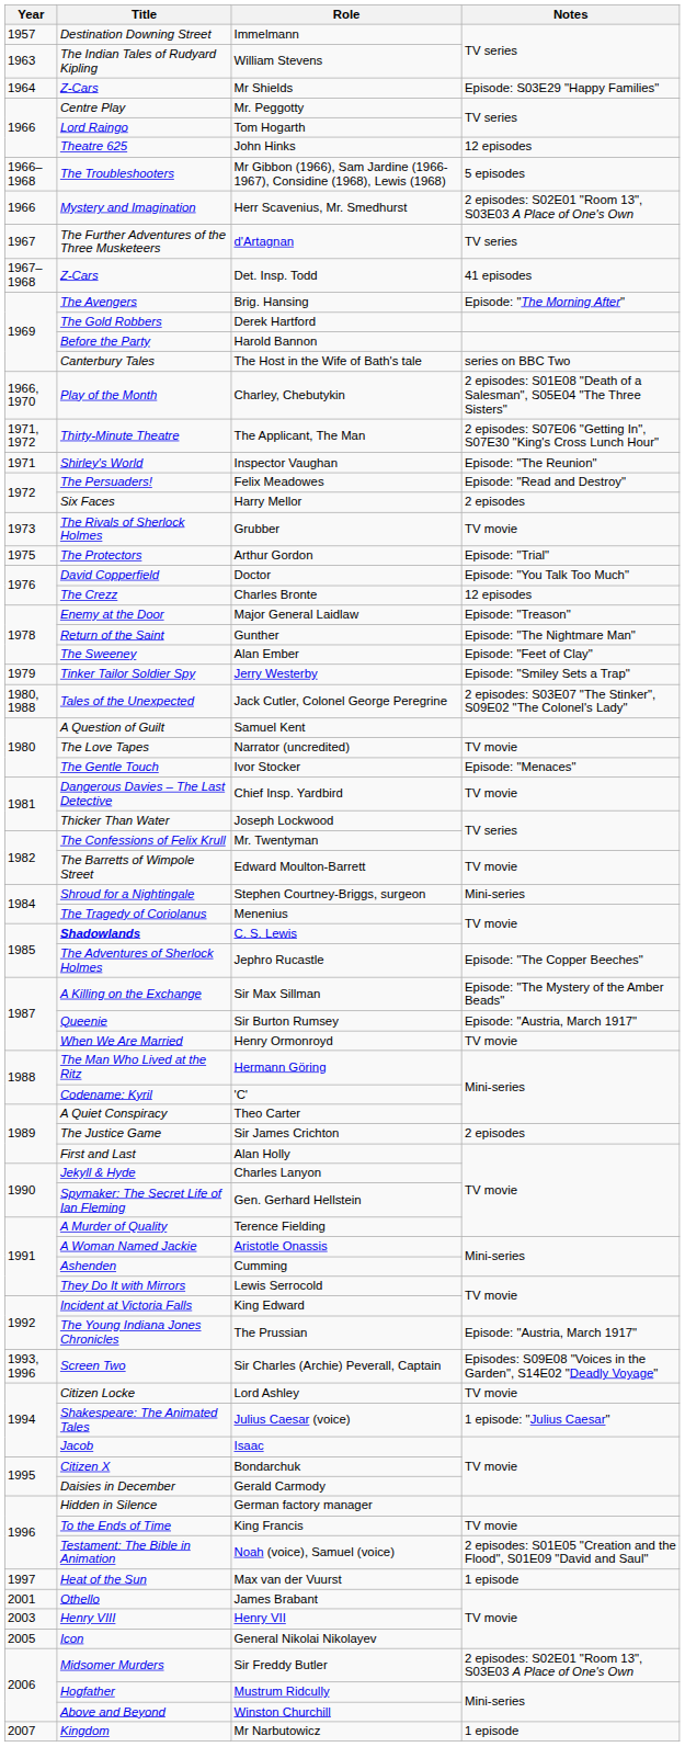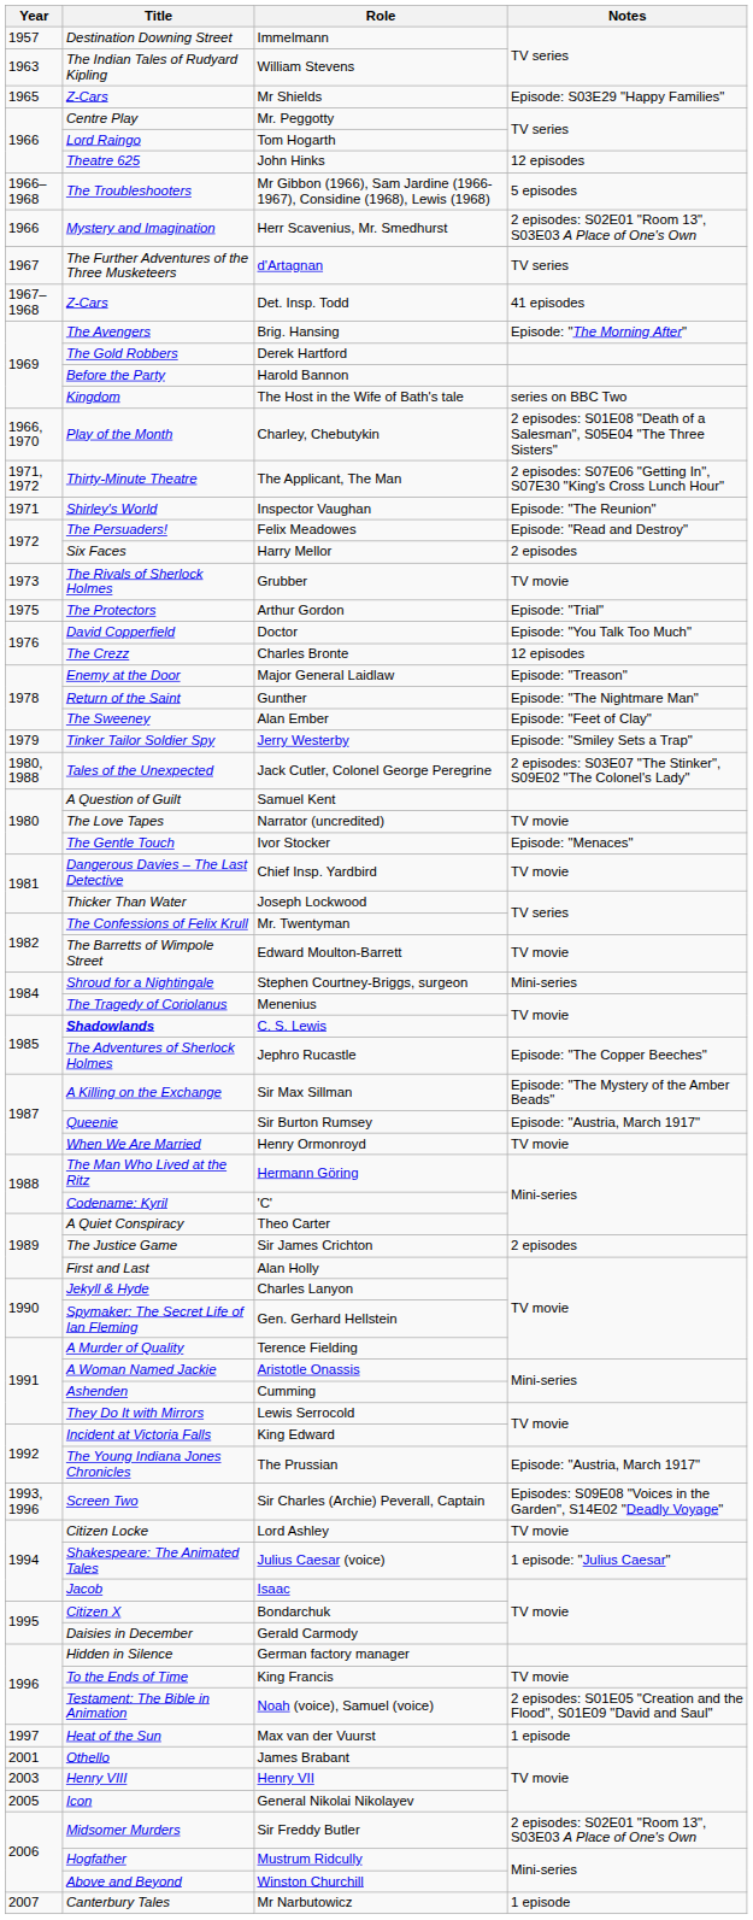 <table class="wikitable sortable">
 <tr>
 <th>Year</th>
 <th>Title</th>
 <th>Role</th>
 <th class="unsortable">Notes</th>
 </tr>
 <tr>
 <td>1957</td>
 <td><em>Destination Downing Street</em></td>
 <td>Immelmann</td>
 <td rowspan="2">TV series</td>
 </tr>
 <tr>
 <td>1963</td>
 <td data-sort-value="Indian Tales of Rudyard Kipling, The"><em>The Indian Tales of Rudyard Kipling</em></td>
 <td>William Stevens</td>
 </tr>
 <tr>
-<td>1964</td>
+<td>1965</td>
 <td><em><a href='#'>Z-Cars</a></em></td>
 <td>Mr Shields</td>
 <td>Episode: S03E29 "Happy Families"</td>
 </tr>
 <tr>
 <td rowspan="3">1966</td>
 <td><em>Centre Play</em></td>
 <td>Mr. Peggotty</td>
 <td rowspan="2">TV series</td>
 </tr>
 <tr>
 <td><em><a href='#'>Lord Raingo</a></em></td>
 <td>Tom Hogarth</td>
 </tr>
 <tr>
 <td><em><a href='#'>Theatre 625</a></em></td>
 <td>John Hinks</td>
 <td>12 episodes</td>
 </tr>
 <tr>
 <td>1966–1968</td>
 <td data-sort-value="Troubleshooters, The"><em><a href='#'>The Troubleshooters</a></em></td>
 <td>Mr Gibbon (1966), Sam Jardine (1966-1967), Considine (1968), Lewis (1968)</td>
 <td>5 episodes</td>
 </tr>
 <tr>
 <td>1966</td>
 <td><em><a href='#'>Mystery and Imagination</a></em></td>
 <td>Herr Scavenius, Mr. Smedhurst</td>
 <td>2 episodes: S02E01 "Room 13", S03E03 <em>A Place of One's Own</em></td>
 </tr>
 <tr>
 <td>1967</td>
 <td data-sort-value="Further Adventures of the Three Musketeers, The"><em>The Further Adventures of the Three Musketeers</em></td>
 <td><a href='#'>d'Artagnan</a></td>
 <td>TV series</td>
 </tr>
 <tr>
 <td>1967–1968</td>
 <td><em><a href='#'>Z-Cars</a></em></td>
 <td>Det. Insp. Todd</td>
 <td>41 episodes</td>
 </tr>
 <tr>
 <td rowspan="4">1969</td>
 <td data-sort-value="Avengers, The"><em><a href='#'>The Avengers</a></em></td>
 <td>Brig. Hansing</td>
 <td>Episode: "<em><a href='#'>The Morning After</a></em>"</td>
 </tr>
 <tr>
 <td data-sort-value="Gold Robbers, The"><em><a href='#'>The Gold Robbers</a></em></td>
 <td>Derek Hartford</td>
 <td></td>
 </tr>
 <tr>
 <td><em><a href='#'>Before the Party</a></em></td>
 <td>Harold Bannon</td>
 <td></td>
 </tr>
 <tr>
-<td><em>Canterbury Tales</em></td>
+<td><em><a href='#'>Kingdom</a></em></td>
 <td>The Host in the Wife of Bath's tale</td>
 <td>series on BBC Two</td>
 </tr>
 <tr>
 <td>1966, 1970</td>
 <td><em><a href='#'>Play of the Month</a></em></td>
 <td>Charley, Chebutykin</td>
 <td>2 episodes: S01E08 "Death of a Salesman", S05E04 "The Three Sisters"</td>
 </tr>
 <tr>
 <td>1971, 1972</td>
 <td><em><a href='#'>Thirty-Minute Theatre</a></em></td>
 <td>The Applicant, The Man</td>
 <td>2 episodes: S07E06 "Getting In", S07E30 "King's Cross Lunch Hour"</td>
 </tr>
 <tr>
 <td>1971</td>
 <td><em><a href='#'>Shirley's World</a></em></td>
 <td>Inspector Vaughan</td>
 <td>Episode: "The Reunion"</td>
 </tr>
 <tr>
 <td rowspan="2">1972</td>
 <td data-sort-value="Persuaders!, The"><em><a href='#'>The Persuaders!</a></em></td>
 <td>Felix Meadowes</td>
 <td>Episode: "Read and Destroy"</td>
 </tr>
 <tr>
 <td><em>Six Faces</em></td>
 <td>Harry Mellor</td>
 <td>2 episodes</td>
 </tr>
 <tr>
 <td>1973</td>
 <td data-sort-value="Rivals of Sherlock Holmes, The"><em><a href='#'>The Rivals of Sherlock Holmes</a></em></td>
 <td>Grubber</td>
 <td>TV movie</td>
 </tr>
 <tr>
 <td>1975</td>
 <td data-sort-value="Protectors, The"><em><a href='#'>The Protectors</a></em></td>
 <td>Arthur Gordon</td>
 <td>Episode: "Trial"</td>
 </tr>
 <tr>
 <td rowspan="2">1976</td>
 <td><em><a href='#'>David Copperfield</a></em></td>
 <td>Doctor</td>
 <td>Episode: "You Talk Too Much"</td>
 </tr>
 <tr>
 <td data-sort-value="Crezz, The"><em><a href='#'>The Crezz</a></em></td>
 <td>Charles Bronte</td>
 <td>12 episodes</td>
 </tr>
 <tr>
 <td rowspan="3">1978</td>
 <td><em><a href='#'>Enemy at the Door</a></em></td>
 <td>Major General Laidlaw</td>
 <td>Episode: "Treason"</td>
 </tr>
 <tr>
 <td><em><a href='#'>Return of the Saint</a></em></td>
 <td>Gunther</td>
 <td>Episode: "The Nightmare Man"</td>
 </tr>
 <tr>
 <td data-sort-value="Sweeney, The"><em><a href='#'>The Sweeney</a></em></td>
 <td>Alan Ember</td>
 <td>Episode: "Feet of Clay"</td>
 </tr>
 <tr>
 <td>1979</td>
 <td><em><a href='#'>Tinker Tailor Soldier Spy</a></em></td>
 <td><a href='#'>Jerry Westerby</a></td>
 <td>Episode: "Smiley Sets a Trap"</td>
 </tr>
 <tr>
 <td>1980, 1988</td>
 <td><em><a href='#'>Tales of the Unexpected</a></em></td>
 <td>Jack Cutler, Colonel George Peregrine</td>
 <td>2 episodes: S03E07 "The Stinker", S09E02 "The Colonel's Lady"</td>
 </tr>
 <tr>
 <td rowspan="3">1980</td>
 <td data-sort-value="Question of Guilt, A"><em>A Question of Guilt</em></td>
 <td>Samuel Kent</td>
 <td></td>
 </tr>
 <tr>
 <td data-sort-value="Love Tapes, The"><em>The Love Tapes</em></td>
 <td>Narrator (uncredited)</td>
 <td>TV movie</td>
 </tr>
 <tr>
 <td data-sort-value="Gentle Touch, The"><em><a href='#'>The Gentle Touch</a></em></td>
 <td>Ivor Stocker</td>
 <td>Episode: "Menaces"</td>
 </tr>
 <tr>
 <td rowspan="2">1981</td>
 <td><em><a href='#'>Dangerous Davies – The Last Detective</a></em></td>
 <td>Chief Insp. Yardbird</td>
 <td>TV movie</td>
 </tr>
 <tr>
 <td><em>Thicker Than Water</em></td>
 <td>Joseph Lockwood</td>
 <td rowspan="2">TV series</td>
 </tr>
 <tr>
 <td rowspan="2">1982</td>
 <td data-sort-value="Confessions of Felix Krull, The"><em><a href='#'>The Confessions of Felix Krull</a></em></td>
 <td>Mr. Twentyman</td>
 </tr>
 <tr>
 <td data-sort-value="Barretts of Wimpole Street, The"><em>The Barretts of Wimpole Street</em></td>
 <td>Edward Moulton-Barrett</td>
 <td>TV movie</td>
 </tr>
 <tr>
 <td rowspan="2">1984</td>
 <td><em><a href='#'>Shroud for a Nightingale</a></em></td>
 <td>Stephen Courtney-Briggs, surgeon</td>
 <td>Mini-series</td>
 </tr>
 <tr>
 <td data-sort-value="Tragedy of Coriolanus, The"><em><a href='#'>The Tragedy of Coriolanus</a></em></td>
 <td>Menenius</td>
 <td rowspan="2">TV movie</td>
 </tr>
 <tr>
 <td rowspan="2">1985</td>
 <td><strong><em><a href='#'>Shadowlands</a></em></strong></td>
 <td><a href='#'>C. S. Lewis</a></td>
 </tr>
 <tr>
 <td data-sort-value="Adventures of Sherlock Holmes, The"><em><a href='#'>The Adventures of Sherlock Holmes</a></em></td>
 <td>Jephro Rucastle</td>
 <td>Episode: "The Copper Beeches"</td>
 </tr>
 <tr>
 <td rowspan="3">1987</td>
 <td data-sort-value="Killing on the Exchange, A"><em><a href='#'>A Killing on the Exchange</a></em></td>
 <td>Sir Max Sillman</td>
 <td>Episode: "The Mystery of the Amber Beads"</td>
 </tr>
 <tr>
 <td><em><a href='#'>Queenie</a></em></td>
 <td>Sir Burton Rumsey</td>
 <td>Episode: "Austria, March 1917"</td>
 </tr>
 <tr>
 <td><em><a href='#'>When We Are Married</a></em></td>
 <td>Henry Ormonroyd</td>
 <td>TV movie</td>
 </tr>
 <tr>
 <td rowspan="2">1988</td>
 <td data-sort-value="Man Who Lived at the Ritz, The"><em><a href='#'>The Man Who Lived at the Ritz</a></em></td>
 <td><a href='#'>Hermann Göring</a></td>
 <td rowspan="3">Mini-series</td>
 </tr>
 <tr>
 <td><em><a href='#'>Codename: Kyril</a></em></td>
 <td>'C'</td>
 </tr>
 <tr>
 <td rowspan="3">1989</td>
 <td data-sort-value="Quiet Conspiracy, A"><em>A Quiet Conspiracy</em></td>
 <td>Theo Carter</td>
 </tr>
 <tr>
 <td data-sort-value="Justice Game, The"><em>The Justice Game</em></td>
 <td>Sir James Crichton</td>
 <td>2 episodes</td>
 </tr>
 <tr>
 <td><em>First and Last</em></td>
 <td>Alan Holly</td>
 <td rowspan="4">TV movie</td>
 </tr>
 <tr>
 <td rowspan="2">1990</td>
 <td><em><a href='#'>Jekyll & Hyde</a></em></td>
 <td>Charles Lanyon</td>
 </tr>
 <tr>
 <td><em><a href='#'>Spymaker: The Secret Life of Ian Fleming</a></em></td>
 <td>Gen. Gerhard Hellstein</td>
 </tr>
 <tr>
 <td rowspan="4">1991</td>
 <td data-sort-value="Murder of Quality, A"><em><a href='#'>A Murder of Quality</a></em></td>
 <td>Terence Fielding</td>
 </tr>
 <tr>
 <td data-sort-value="Woman Named Jackie, A"><em><a href='#'>A Woman Named Jackie</a></em></td>
 <td><a href='#'>Aristotle Onassis</a></td>
 <td rowspan="2">Mini-series</td>
 </tr>
 <tr>
 <td><em><a href='#'>Ashenden</a></em></td>
 <td>Cumming</td>
 </tr>
 <tr>
 <td><em><a href='#'>They Do It with Mirrors</a></em></td>
 <td>Lewis Serrocold</td>
 <td rowspan="2">TV movie</td>
 </tr>
 <tr>
 <td rowspan="2">1992</td>
 <td><em><a href='#'>Incident at Victoria Falls</a></em></td>
 <td>King Edward</td>
 </tr>
 <tr>
 <td data-sort-value="Young Indiana Jones Chronicles, The"><em><a href='#'>The Young Indiana Jones Chronicles</a></em></td>
 <td>The Prussian</td>
 <td>Episode: "Austria, March 1917"</td>
 </tr>
 <tr>
 <td>1993, 1996</td>
 <td><em><a href='#'>Screen Two</a></em></td>
 <td>Sir Charles (Archie) Peverall, Captain</td>
 <td>Episodes: S09E08 "Voices in the Garden", S14E02 "<a href='#'>Deadly Voyage</a>"</td>
 </tr>
 <tr>
 <td rowspan="3">1994</td>
 <td><em>Citizen Locke</em></td>
 <td>Lord Ashley</td>
 <td>TV movie</td>
 </tr>
 <tr>
 <td><em><a href='#'>Shakespeare: The Animated Tales</a></em></td>
 <td><a href='#'>Julius Caesar</a> (voice)</td>
 <td>1 episode: "<a href='#'>Julius Caesar</a>"</td>
 </tr>
 <tr>
 <td><em><a href='#'>Jacob</a></em></td>
 <td><a href='#'>Isaac</a></td>
 <td rowspan="3">TV movie</td>
 </tr>
 <tr>
 <td rowspan="2">1995</td>
 <td><em><a href='#'>Citizen X</a></em></td>
 <td>Bondarchuk</td>
 </tr>
 <tr>
 <td><em>Daisies in December</em></td>
 <td>Gerald Carmody</td>
 </tr>
 <tr>
 <td rowspan="3">1996</td>
 <td><em>Hidden in Silence</em></td>
 <td>German factory manager</td>
 <td></td>
 </tr>
 <tr>
 <td><em><a href='#'>To the Ends of Time</a></em></td>
 <td>King Francis</td>
 <td>TV movie</td>
 </tr>
 <tr>
 <td><em><a href='#'>Testament: The Bible in Animation</a></em></td>
 <td><a href='#'>Noah</a> (voice),  Samuel (voice)</td>
 <td>2 episodes: S01E05 "Creation and the Flood", S01E09 "David and Saul"</td>
 </tr>
 <tr>
 <td>1997</td>
 <td><em><a href='#'>Heat of the Sun</a></em></td>
 <td>Max van der Vuurst</td>
 <td>1 episode</td>
 </tr>
 <tr>
 <td>2001</td>
 <td><em><a href='#'>Othello</a></em></td>
 <td>James Brabant</td>
 <td rowspan="3">TV movie</td>
 </tr>
 <tr>
 <td>2003</td>
 <td><em><a href='#'>Henry VIII</a></em></td>
 <td><a href='#'>Henry VII</a></td>
 </tr>
 <tr>
 <td>2005</td>
 <td><em><a href='#'>Icon</a></em></td>
 <td>General Nikolai Nikolayev</td>
 </tr>
 <tr>
 <td rowspan="3">2006</td>
 <td><em><a href='#'>Midsomer Murders</a></em></td>
 <td>Sir Freddy Butler</td>
 <td>2 episodes: S02E01 "Room 13", S03E03 <em>A Place of One's Own</em></td>
 </tr>
 <tr>
 <td><em><a href='#'>Hogfather</a></em></td>
 <td><a href='#'>Mustrum Ridcully</a></td>
 <td rowspan="2">Mini-series</td>
 </tr>
 <tr>
 <td><em><a href='#'>Above and Beyond</a></em></td>
 <td><a href='#'>Winston Churchill</a></td>
 </tr>
 <tr>
 <td>2007</td>
-<td><em><a href='#'>Kingdom</a></em></td>
+<td><em>Canterbury Tales</em></td>
 <td>Mr Narbutowicz</td>
 <td>1 episode</td>
 </tr>
 </table>
